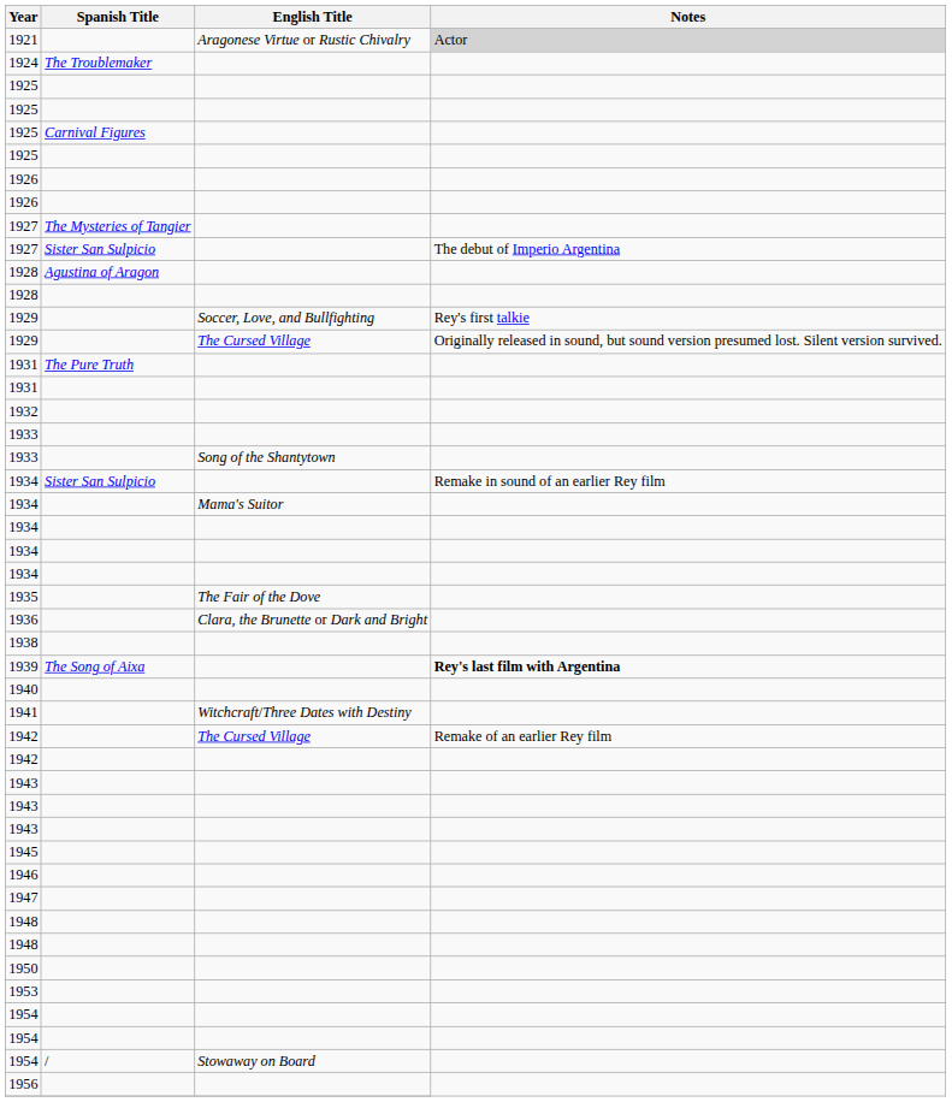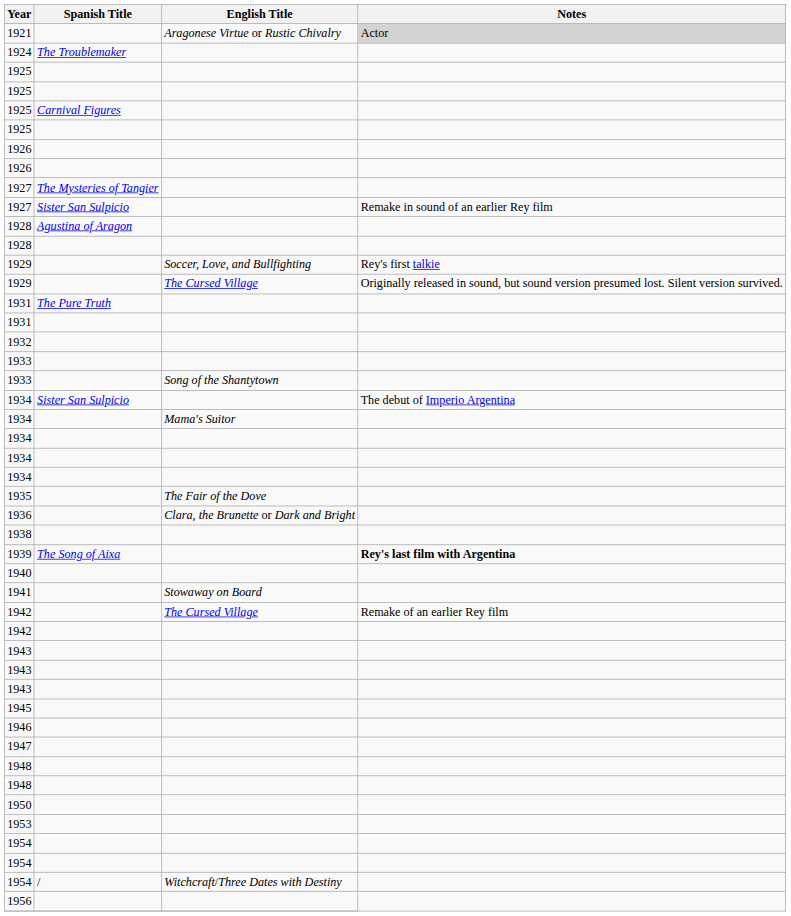 <table class="wikitable sortable">
 <tr>
 <th>Year</th>
 <th>Spanish Title</th>
 <th>English Title</th>
 <th>Notes</th>
 </tr>
 <tr>
 <td>1921</td>
 <td><em></em></td>
 <td><em>Aragonese Virtue</em> or <em>Rustic Chivalry</em></td>
 <td style="background: lightgrey;">Actor</td>
 </tr>
 <tr>
 <td>1924</td>
 <td><em><a href='#'>The Troublemaker</a></em></td>
 <td></td>
 <td></td>
 </tr>
 <tr>
 <td>1925</td>
 <td><em></em></td>
 <td></td>
 <td></td>
 </tr>
 <tr>
 <td>1925</td>
 <td><em></em></td>
 <td></td>
 <td></td>
 </tr>
 <tr>
 <td>1925</td>
 <td><em><a href='#'>Carnival Figures</a></em></td>
 <td></td>
 <td></td>
 </tr>
 <tr>
 <td>1925</td>
 <td><em></em></td>
 <td></td>
 <td></td>
 </tr>
 <tr>
 <td>1926</td>
 <td><em></em></td>
 <td></td>
 <td></td>
 </tr>
 <tr>
 <td>1926</td>
 <td><em></em></td>
 <td></td>
 <td></td>
 </tr>
 <tr>
 <td>1927</td>
 <td><em><a href='#'>The Mysteries of Tangier</a></em></td>
 <td></td>
 <td></td>
 </tr>
 <tr>
 <td>1927</td>
 <td><em><a href='#'>Sister San Sulpicio</a></em></td>
 <td></td>
-<td>The debut of <a href='#'>Imperio Argentina</a></td>
+<td>Remake in sound of an earlier Rey film</td>
 </tr>
 <tr>
 <td>1928</td>
 <td><em><a href='#'>Agustina of Aragon</a></em></td>
 <td></td>
 <td></td>
 </tr>
 <tr>
 <td>1928</td>
 <td><em></em></td>
 <td></td>
 <td></td>
 </tr>
 <tr>
 <td>1929</td>
 <td><em></em></td>
 <td><em>Soccer, Love, and Bullfighting</em></td>
 <td>Rey's first <a href='#'>talkie</a></td>
 </tr>
 <tr>
 <td>1929</td>
 <td><em></em></td>
 <td><em><a href='#'>The Cursed Village</a></em></td>
 <td>Originally released in sound, but sound version presumed lost. Silent version survived.</td>
 </tr>
 <tr>
 <td>1931</td>
 <td><em><a href='#'>The Pure Truth</a></em></td>
 <td></td>
 <td></td>
 </tr>
 <tr>
 <td>1931</td>
 <td><em></em></td>
 <td></td>
 <td></td>
 </tr>
 <tr>
 <td>1932</td>
 <td><em></em></td>
 <td></td>
 <td></td>
 </tr>
 <tr>
 <td>1933</td>
 <td><em></em></td>
 <td></td>
 <td></td>
 </tr>
 <tr>
 <td>1933</td>
 <td><em></em></td>
 <td><em>Song of the Shantytown</em></td>
 <td></td>
 </tr>
 <tr>
 <td>1934</td>
 <td><em><a href='#'>Sister San Sulpicio</a></em></td>
 <td></td>
-<td>Remake in sound of an earlier Rey film</td>
+<td>The debut of <a href='#'>Imperio Argentina</a></td>
 </tr>
 <tr>
 <td>1934</td>
 <td><em></em></td>
 <td><em>Mama's Suitor</em></td>
 <td></td>
 </tr>
 <tr>
 <td>1934</td>
 <td><em></em></td>
 <td></td>
 <td></td>
 </tr>
 <tr>
 <td>1934</td>
 <td><em></em></td>
 <td></td>
 <td></td>
 </tr>
 <tr>
 <td>1934</td>
 <td><em></em></td>
 <td></td>
 <td></td>
 </tr>
 <tr>
 <td>1935</td>
 <td><em></em></td>
 <td><em>The Fair of the Dove</em></td>
 <td></td>
 </tr>
 <tr>
 <td>1936</td>
 <td><em></em></td>
 <td><em>Clara, the Brunette</em> or <em>Dark and Bright</em></td>
 <td></td>
 </tr>
 <tr>
 <td>1938</td>
 <td><em></em></td>
 <td></td>
 <td></td>
 </tr>
 <tr>
 <td>1939</td>
 <td><em><a href='#'>The Song of Aixa</a></em></td>
 <td></td>
 <td><strong>Rey's last film with Argentina</strong></td>
 </tr>
 <tr>
 <td>1940</td>
 <td><em></em></td>
 <td></td>
 <td></td>
 </tr>
 <tr>
 <td>1941</td>
 <td><em></em></td>
-<td><em>Witchcraft</em>/<em>Three Dates with Destiny</em></td>
+<td><em>Stowaway on Board</em></td>
 <td></td>
 </tr>
 <tr>
 <td>1942</td>
 <td><em></em></td>
 <td><em><a href='#'>The Cursed Village</a></em></td>
 <td>Remake of an earlier Rey film</td>
 </tr>
 <tr>
 <td>1942</td>
 <td><em></em></td>
 <td></td>
 <td></td>
 </tr>
 <tr>
 <td>1943</td>
 <td><em></em></td>
 <td></td>
 <td></td>
 </tr>
 <tr>
 <td>1943</td>
 <td><em></em></td>
 <td></td>
 <td></td>
 </tr>
 <tr>
 <td>1943</td>
 <td><em></em></td>
 <td></td>
 <td></td>
 </tr>
 <tr>
 <td>1945</td>
 <td><em></em></td>
 <td></td>
 <td></td>
 </tr>
 <tr>
 <td>1946</td>
 <td><em></em></td>
 <td></td>
 <td></td>
 </tr>
 <tr>
 <td>1947</td>
 <td><em></em></td>
 <td></td>
 <td></td>
 </tr>
 <tr>
 <td>1948</td>
 <td><em></em></td>
 <td></td>
 <td></td>
 </tr>
 <tr>
 <td>1948</td>
 <td><em></em></td>
 <td></td>
 <td></td>
 </tr>
 <tr>
 <td>1950</td>
 <td><em></em></td>
 <td></td>
 <td></td>
 </tr>
 <tr>
 <td>1953</td>
 <td><em></em></td>
 <td></td>
 <td></td>
 </tr>
 <tr>
 <td>1954</td>
 <td><em></em></td>
 <td></td>
 <td></td>
 </tr>
 <tr>
 <td>1954</td>
 <td><em></em></td>
 <td></td>
 <td></td>
 </tr>
 <tr>
 <td>1954</td>
 <td><em></em>/<em></em></td>
-<td><em>Stowaway on Board</em></td>
+<td><em>Witchcraft</em>/<em>Three Dates with Destiny</em></td>
 <td></td>
 </tr>
 <tr>
 <td>1956</td>
 <td><em></em></td>
 <td></td>
 </tr>
 <tr>
 </tr>
 </table>
